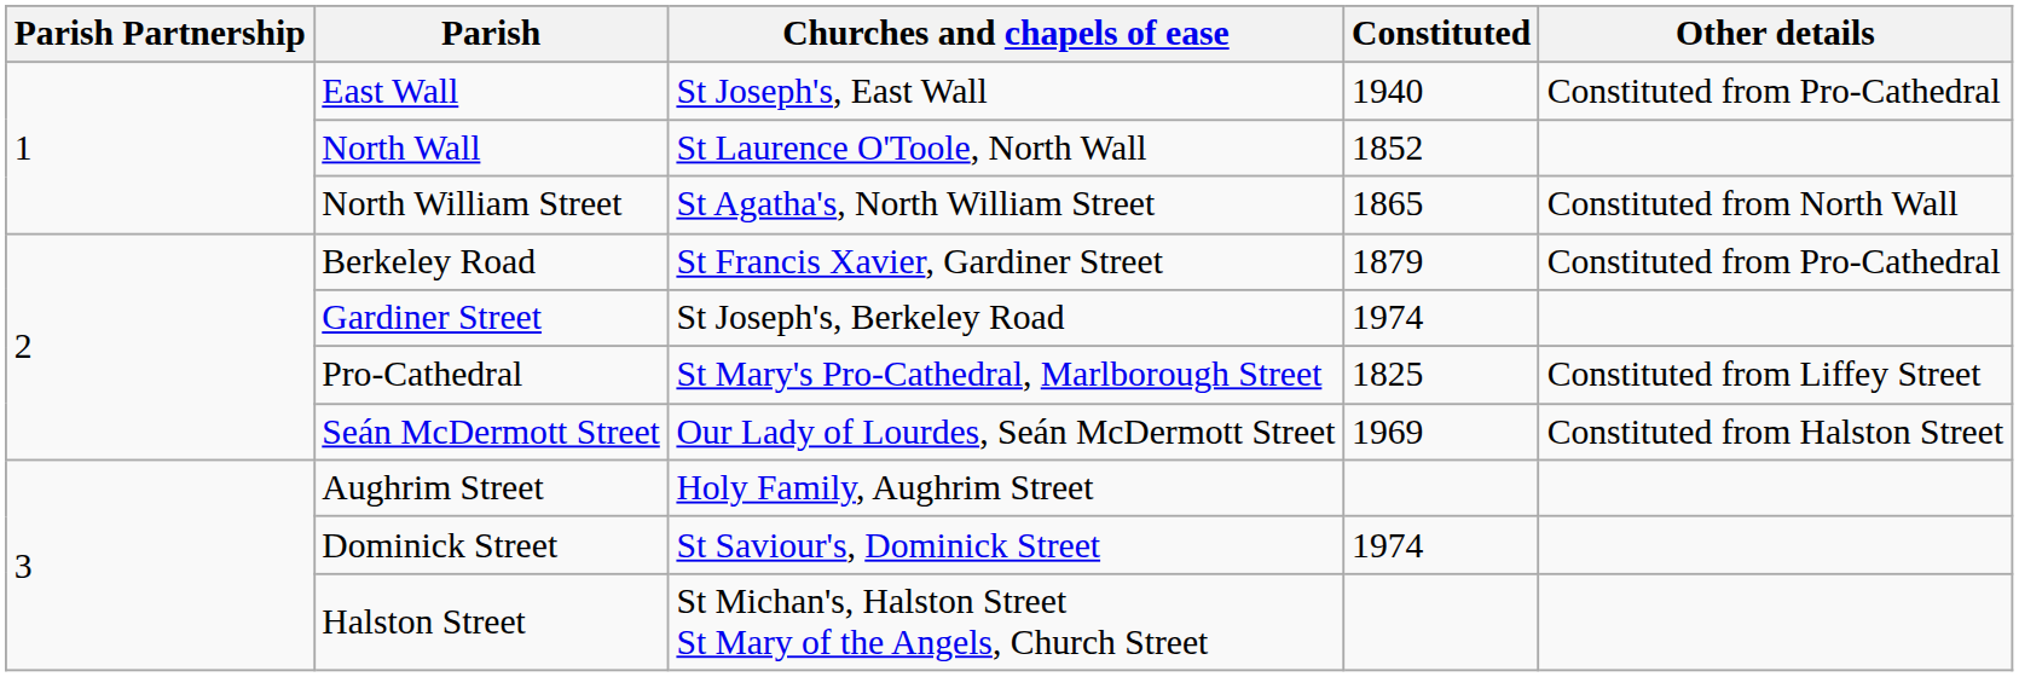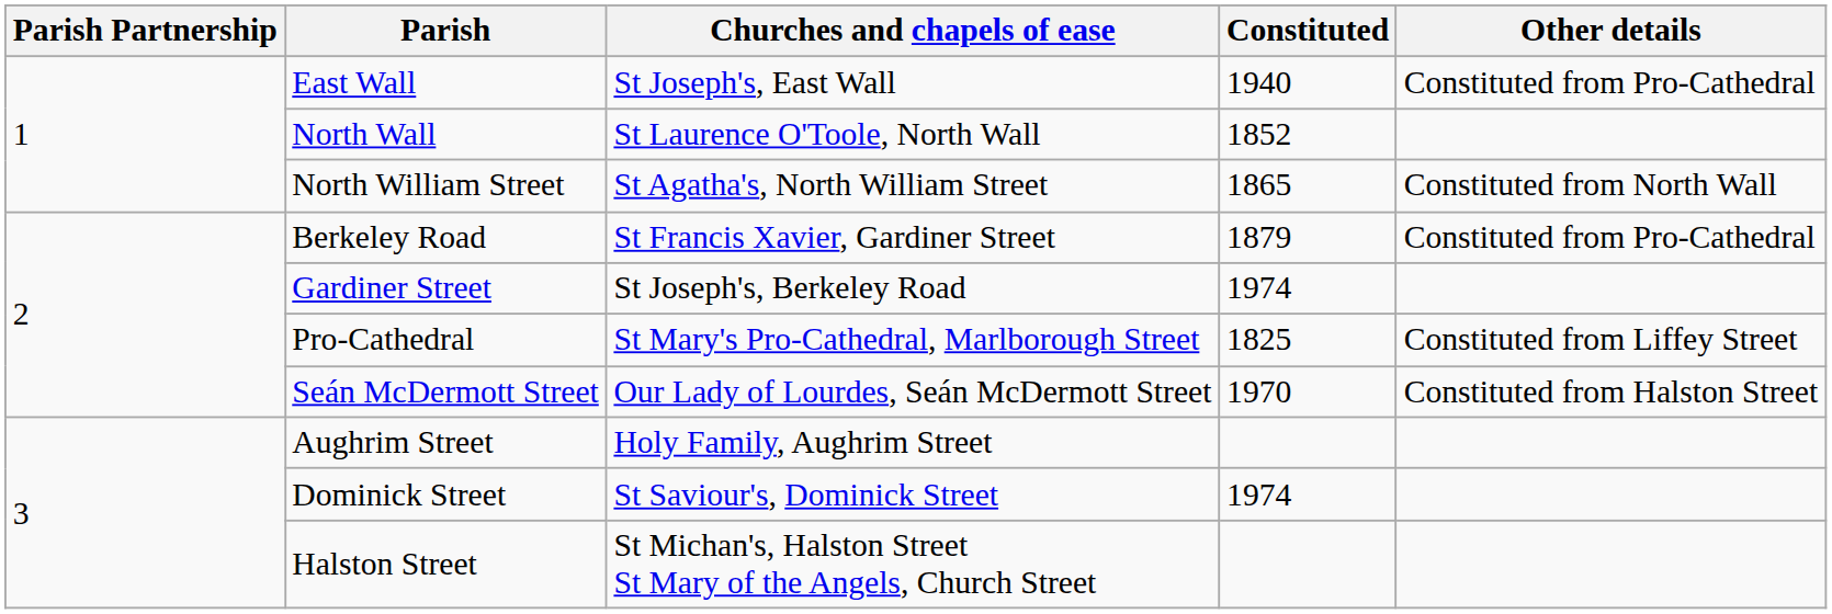 <table class="wikitable">
 <tr>
 <th>Parish Partnership</th>
 <th>Parish</th>
 <th>Churches and <a href='#'>chapels of ease</a></th>
 <th>Constituted</th>
 <th>Other details</th>
 </tr>
 <tr>
 <td rowspan="3">1</td>
 <td><a href='#'>East Wall</a></td>
 <td><a href='#'>St Joseph's</a>, East Wall</td>
 <td>1940</td>
 <td>Constituted from Pro-Cathedral<br></td>
 </tr>
 <tr>
 <td><a href='#'>North Wall</a></td>
 <td><a href='#'>St Laurence O'Toole</a>, North Wall</td>
 <td>1852</td>
 <td></td>
 </tr>
 <tr>
 <td>North William Street</td>
 <td><a href='#'>St Agatha's</a>, North William Street</td>
 <td>1865</td>
 <td>Constituted from North Wall<br></td>
 </tr>
 <tr>
 <td rowspan="4">2</td>
 <td>Berkeley Road</td>
 <td><a href='#'>St Francis Xavier</a>, Gardiner Street</td>
 <td>1879</td>
 <td>Constituted from Pro-Cathedral<br></td>
 </tr>
 <tr>
 <td><a href='#'>Gardiner Street</a></td>
 <td>St Joseph's, Berkeley Road</td>
 <td>1974</td>
 <td></td>
 </tr>
 <tr>
 <td>Pro-Cathedral</td>
 <td><a href='#'>St Mary's Pro-Cathedral</a>, <a href='#'>Marlborough Street</a></td>
 <td>1825</td>
 <td>Constituted from Liffey Street<br></td>
 </tr>
 <tr>
 <td><a href='#'>Seán McDermott Street</a></td>
 <td><a href='#'>Our Lady of Lourdes</a>, Seán McDermott Street</td>
-<td>1969</td>
+<td>1970</td>
 <td>Constituted from Halston Street<br></td>
 </tr>
 <tr>
 <td rowspan="3">3</td>
 <td>Aughrim Street</td>
 <td><a href='#'>Holy Family</a>, Aughrim Street</td>
 <td></td>
 <td></td>
 </tr>
 <tr>
 <td>Dominick Street</td>
 <td><a href='#'>St Saviour's</a>, <a href='#'>Dominick Street</a></td>
 <td>1974</td>
 <td></td>
 </tr>
 <tr>
 <td>Halston Street</td>
 <td>St Michan's, Halston Street<br><a href='#'>St Mary of the Angels</a>, Church Street</td>
 <td></td>
 <td></td>
 </tr>
 </table>
